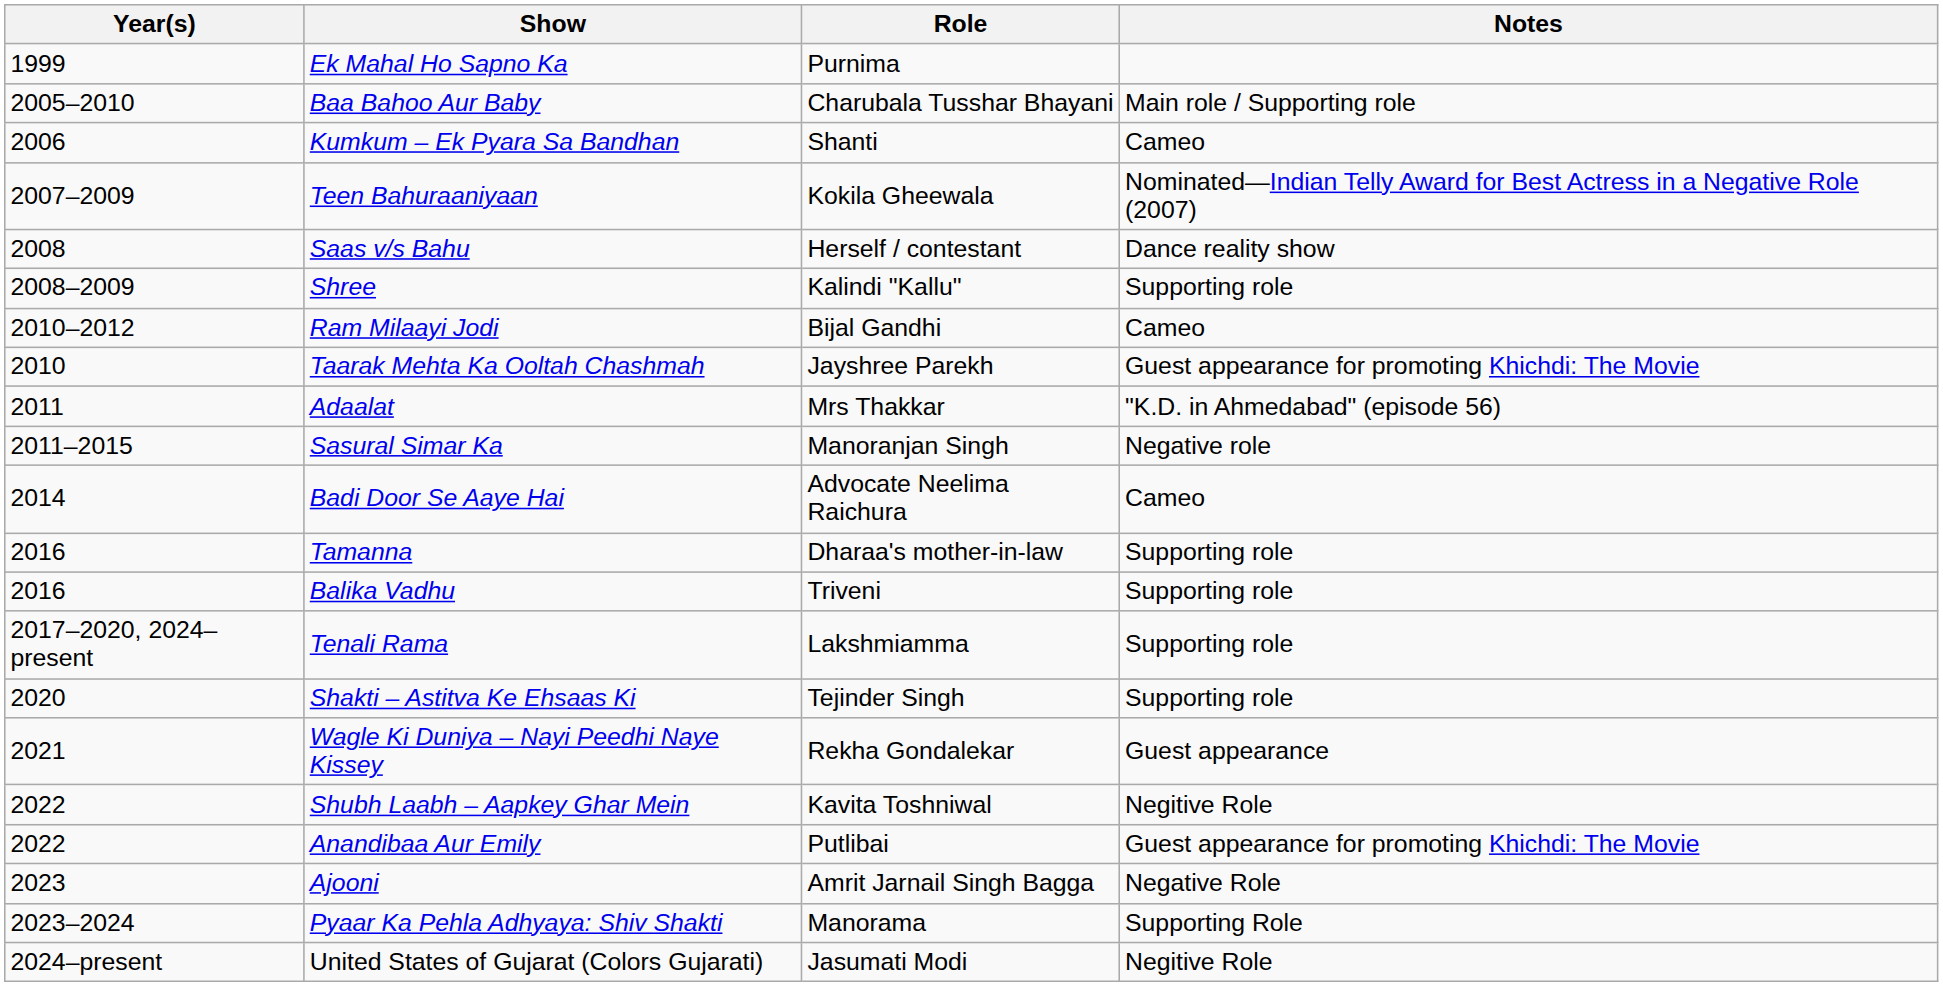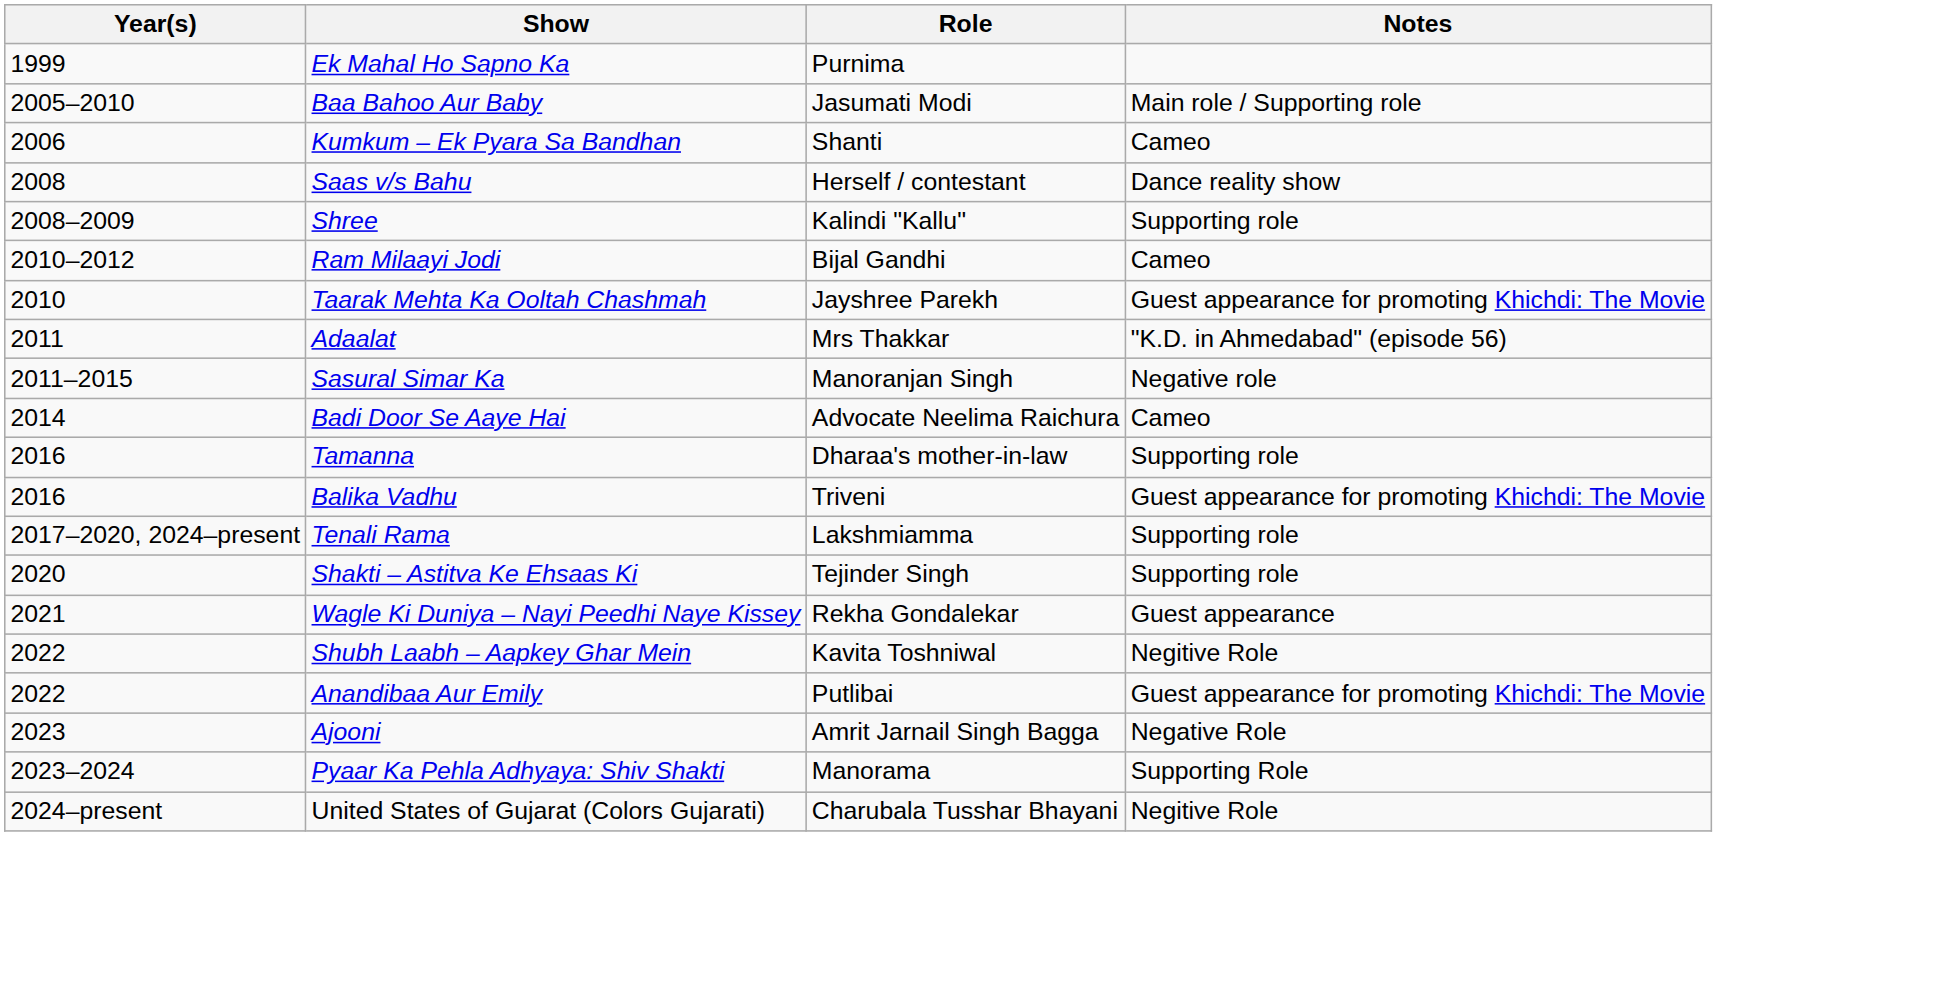 <table class="wikitable sortable">
 <tr>
 <th>Year(s)</th>
 <th>Show</th>
 <th>Role</th>
 <th>Notes</th>
 </tr>
 <tr>
 <td>1999</td>
 <td><em><a href='#'>Ek Mahal Ho Sapno Ka</a></em></td>
 <td>Purnima</td>
 <td></td>
 </tr>
 <tr>
 <td>2005–2010</td>
 <td><em><a href='#'>Baa Bahoo Aur Baby</a></em></td>
-<td>Charubala Tusshar Bhayani</td>
+<td>Jasumati Modi</td>
 <td>Main role / Supporting role</td>
 </tr>
 <tr>
 <td>2006</td>
 <td><em><a href='#'>Kumkum – Ek Pyara Sa Bandhan</a></em></td>
 <td>Shanti</td>
 <td>Cameo</td>
-</tr>
-<tr>
-<td>2007–2009</td>
-<td><em><a href='#'>Teen Bahuraaniyaan</a></em></td>
-<td>Kokila Gheewala</td>
-<td>Nominated—<a href='#'>Indian Telly Award for Best Actress in a Negative Role</a> (2007)</td>
 </tr>
 <tr>
 <td>2008</td>
 <td><em><a href='#'>Saas v/s Bahu</a></em></td>
 <td>Herself / contestant</td>
 <td>Dance reality show</td>
 </tr>
 <tr>
 <td>2008–2009</td>
 <td><em><a href='#'>Shree</a></em></td>
 <td>Kalindi "Kallu"</td>
 <td>Supporting role</td>
 </tr>
 <tr>
 <td>2010–2012</td>
 <td><em><a href='#'>Ram Milaayi Jodi</a></em></td>
 <td>Bijal Gandhi</td>
 <td>Cameo</td>
 </tr>
 <tr>
 <td>2010</td>
 <td><em><a href='#'>Taarak Mehta Ka Ooltah Chashmah</a></em></td>
 <td>Jayshree Parekh</td>
 <td>Guest appearance for promoting <a href='#'>Khichdi: The Movie</a></td>
 </tr>
 <tr>
 <td>2011</td>
 <td><em><a href='#'>Adaalat</a></em></td>
 <td>Mrs Thakkar</td>
 <td>"K.D. in Ahmedabad" (episode 56)</td>
 </tr>
 <tr>
 <td>2011–2015</td>
 <td><em><a href='#'>Sasural Simar Ka</a></em></td>
 <td>Manoranjan Singh</td>
 <td>Negative role</td>
 </tr>
 <tr>
 <td>2014</td>
 <td><em><a href='#'>Badi Door Se Aaye Hai</a></em></td>
 <td>Advocate Neelima Raichura</td>
 <td>Cameo</td>
 </tr>
 <tr>
 <td>2016</td>
 <td><em><a href='#'>Tamanna</a></em></td>
 <td>Dharaa's mother-in-law</td>
 <td>Supporting role</td>
 </tr>
 <tr>
 <td>2016</td>
 <td><em><a href='#'>Balika Vadhu</a></em></td>
 <td>Triveni</td>
-<td>Supporting role</td>
+<td>Guest appearance for promoting <a href='#'>Khichdi: The Movie</a></td>
 </tr>
 <tr>
 <td>2017–2020, 2024–present</td>
 <td><em><a href='#'>Tenali Rama</a></em></td>
 <td>Lakshmiamma</td>
 <td>Supporting role</td>
 </tr>
 <tr>
 <td>2020</td>
 <td><em><a href='#'>Shakti – Astitva Ke Ehsaas Ki</a></em></td>
 <td>Tejinder Singh</td>
 <td>Supporting role</td>
 </tr>
 <tr>
 <td>2021</td>
 <td><em><a href='#'>Wagle Ki Duniya – Nayi Peedhi Naye Kissey</a></em></td>
 <td>Rekha Gondalekar</td>
 <td>Guest appearance</td>
 </tr>
 <tr>
 <td>2022</td>
 <td><em><a href='#'>Shubh Laabh – Aapkey Ghar Mein</a></em></td>
 <td>Kavita Toshniwal</td>
 <td>Negitive Role</td>
 </tr>
 <tr>
 <td>2022</td>
 <td><em><a href='#'>Anandibaa Aur Emily</a></em></td>
 <td>Putlibai</td>
 <td>Guest appearance for promoting <a href='#'>Khichdi: The Movie</a></td>
 </tr>
 <tr>
 <td>2023</td>
 <td><em><a href='#'>Ajooni</a></em></td>
 <td>Amrit Jarnail Singh Bagga</td>
 <td>Negative Role</td>
 </tr>
 <tr>
 <td>2023–2024</td>
 <td><em><a href='#'>Pyaar Ka Pehla Adhyaya: Shiv Shakti</a></em></td>
 <td>Manorama</td>
 <td>Supporting Role</td>
 </tr>
 <tr>
 <td>2024–present</td>
 <td>United States of Gujarat (Colors Gujarati)</td>
-<td>Jasumati Modi</td>
+<td>Charubala Tusshar Bhayani</td>
 <td>Negitive Role</td>
 </tr>
 </table>
